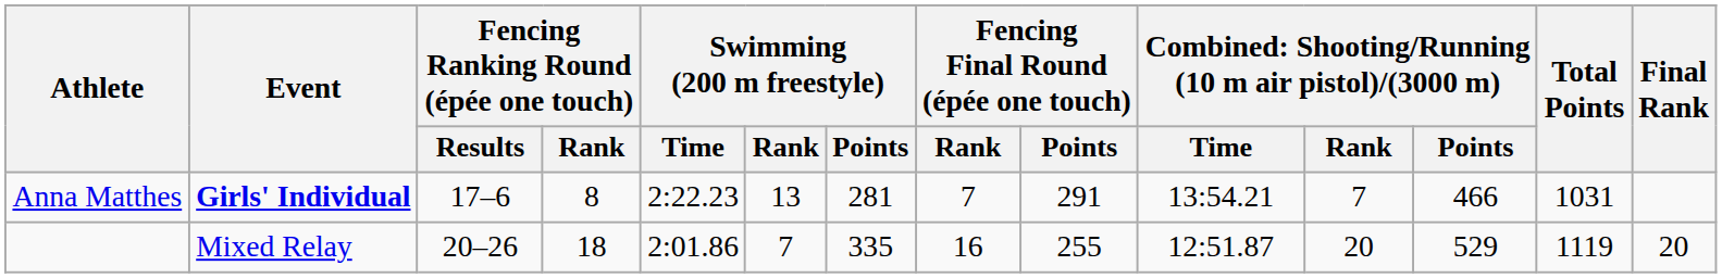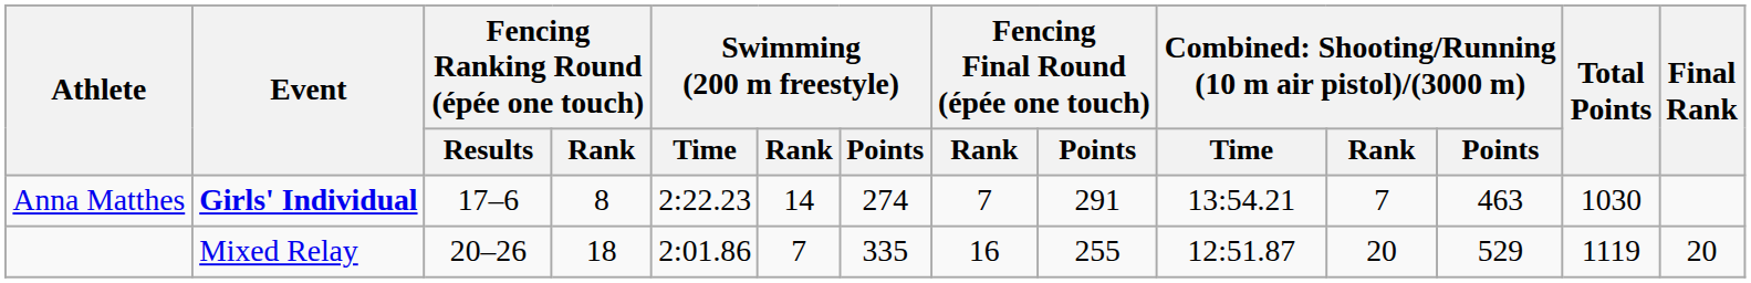 <table class="wikitable" style="font-size:90%;">
 <tr>
 <th rowspan=2>Athlete</th>
 <th rowspan=2>Event</th>
 <th colspan=2>Fencing<br>Ranking Round<br><span>(épée one touch)</span></th>
 <th colspan=3>Swimming<br><span>(200 m freestyle)</span></th>
 <th colspan=2>Fencing<br>Final Round<br><span>(épée one touch)</span></th>
 <th colspan=3>Combined: Shooting/Running<br><span>(10 m air pistol)/(3000 m)</span></th>
 <th rowspan=2>Total<br>Points</th>
 <th rowspan=2>Final<br>Rank</th>
 </tr>
 <tr style="font-size:95%">
 <th>Results</th>
 <th>Rank</th>
 <th>Time</th>
 <th>Rank</th>
 <th>Points</th>
 <th>Rank</th>
 <th>Points</th>
 <th>Time</th>
 <th>Rank</th>
 <th>Points</th>
 </tr>
 <tr align=center>
 <td align=left><a href='#'>Anna Matthes</a></td>
 <td align=left><strong><a href='#'>Girls' Individual</a></strong></td>
 <td>17–6</td>
 <td>8</td>
 <td>2:22.23</td>
-<td>13</td>
-<td>281</td>
+<td>14</td>
+<td>274</td>
 <td>7</td>
 <td>291</td>
 <td>13:54.21</td>
 <td>7</td>
-<td>466</td>
-<td>1031</td>
+<td>463</td>
+<td>1030</td>
 <td></td>
 </tr>
 <tr align=center>
 <td align=left><br></td>
 <td align=left><a href='#'>Mixed Relay</a></td>
 <td>20–26</td>
 <td>18</td>
 <td>2:01.86</td>
 <td>7</td>
 <td>335</td>
 <td>16</td>
 <td>255</td>
 <td>12:51.87</td>
 <td>20</td>
 <td>529</td>
 <td>1119</td>
 <td>20</td>
 </tr>
 </table>
